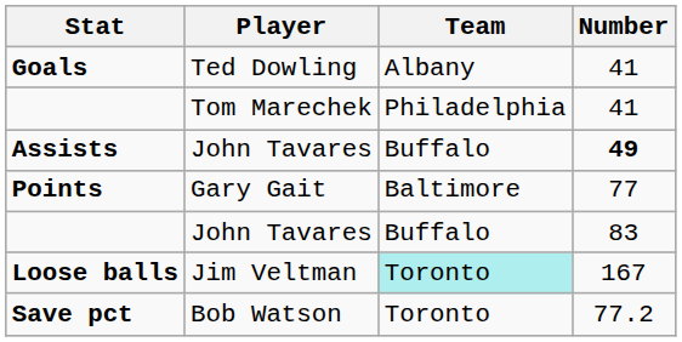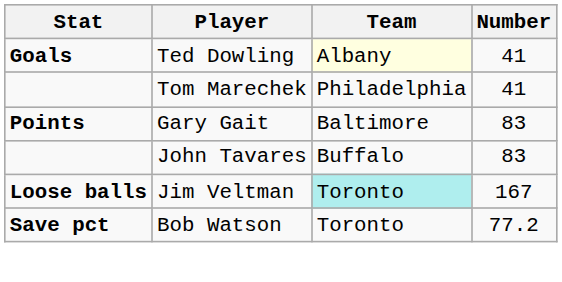 <table class="wikitable">
 <tr>
 <th>Stat</th>
 <th>Player</th>
 <th>Team</th>
 <th>Number</th>
 </tr>
 <tr>
 <td><strong>Goals</strong></td>
 <td>Ted Dowling</td>
-<td>Albany</td>
+<td style="background: lightyellow;">Albany</td>
 <td align="center">41</td>
 </tr>
 <tr>
 <td> </td>
 <td>Tom Marechek</td>
 <td>Philadelphia</td>
 <td align="center">41</td>
 </tr>
 <tr>
-<td><strong>Assists</strong></td>
-<td>John Tavares</td>
-<td>Buffalo</td>
-<td align="center"><strong>49</strong></td>
-</tr>
-<tr>
 <td><strong>Points</strong></td>
 <td>Gary Gait</td>
 <td>Baltimore</td>
-<td align="center">77</td>
+<td align="center">83</td>
 </tr>
 <tr>
 <td> </td>
 <td>John Tavares</td>
 <td>Buffalo</td>
 <td align="center">83</td>
 </tr>
 <tr>
 <td><strong>Loose balls</strong></td>
 <td>Jim Veltman</td>
 <td style="background: paleturquoise;">Toronto</td>
 <td align="center">167</td>
 </tr>
 <tr>
 <td><strong>Save pct</strong></td>
 <td>Bob Watson</td>
 <td>Toronto</td>
 <td align="center">77.2</td>
 </tr>
 </table>
